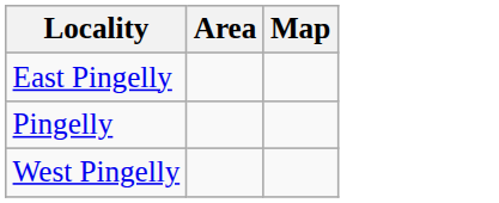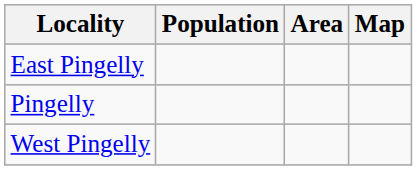 <table class="wikitable sortable">
 <tr>
 <th>Locality</th>
+<th data-sort-type=number>Population</th>
 <th data-sort-type=number>Area</th>
 <th>Map</th>
 </tr>
 <tr>
 <td><a href='#'>East Pingelly</a></td>
 <td></td>
 <td></td>
+<td></td>
 </tr>
 <tr>
 <td><a href='#'>Pingelly</a></td>
+<td></td>
 <td></td>
 <td></td>
 </tr>
 <tr>
 <td><a href='#'>West Pingelly</a></td>
 <td></td>
 <td></td>
+<td></td>
 </tr>
 </table>
